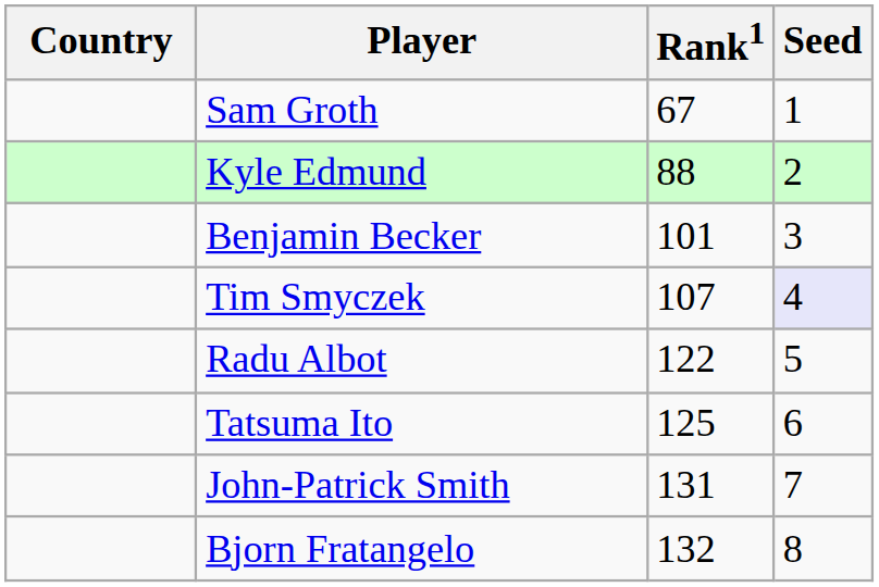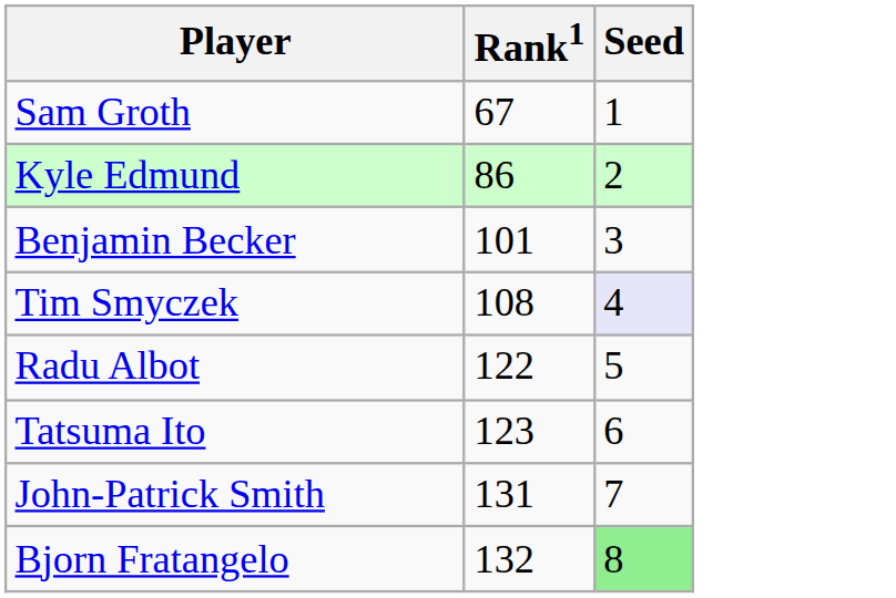 <table class="sortable wikitable">
 <tr>
-<th width="70">Country</th>
 <th width="175">Player</th>
 <th>Rank<sup>1</sup></th>
 <th>Seed</th>
 </tr>
 <tr>
-<td></td>
 <td><a href='#'>Sam Groth</a></td>
 <td>67</td>
 <td>1</td>
 </tr>
 <tr style="background:#cfc;">
-<td></td>
 <td><a href='#'>Kyle Edmund</a></td>
-<td>88</td>
+<td>86</td>
 <td>2</td>
 </tr>
 <tr>
-<td></td>
 <td><a href='#'>Benjamin Becker</a></td>
 <td>101</td>
 <td>3</td>
 </tr>
 <tr>
-<td></td>
 <td><a href='#'>Tim Smyczek</a></td>
-<td>107</td>
+<td>108</td>
 <td style="background: lavender;">4</td>
 </tr>
 <tr>
-<td></td>
 <td><a href='#'>Radu Albot</a></td>
 <td>122</td>
 <td>5</td>
 </tr>
 <tr>
-<td></td>
 <td><a href='#'>Tatsuma Ito</a></td>
-<td>125</td>
+<td>123</td>
 <td>6</td>
 </tr>
 <tr>
-<td></td>
 <td><a href='#'>John-Patrick Smith</a></td>
 <td>131</td>
 <td>7</td>
 </tr>
 <tr>
-<td></td>
 <td><a href='#'>Bjorn Fratangelo</a></td>
 <td>132</td>
-<td>8</td>
+<td style="background: lightgreen;">8</td>
 </tr>
 </table>
